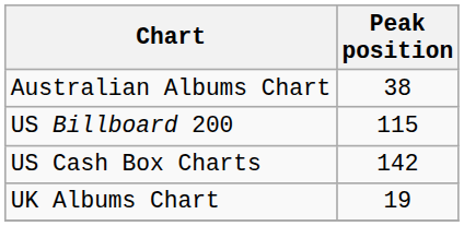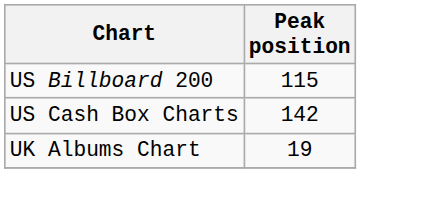 <table class="wikitable sortable">
 <tr>
 <th>Chart</th>
 <th>Peak<br>position</th>
-</tr>
-<tr>
-<td>Australian Albums Chart</td>
-<td align="center">38</td>
 </tr>
 <tr>
 <td>US <em>Billboard</em> 200 </td>
 <td align="center">115</td>
 </tr>
 <tr>
 <td>US Cash Box Charts </td>
 <td align="center">142</td>
 </tr>
 <tr>
 <td>UK Albums Chart</td>
 <td align="center">19</td>
 </tr>
 <tr>
 </tr>
 </table>
